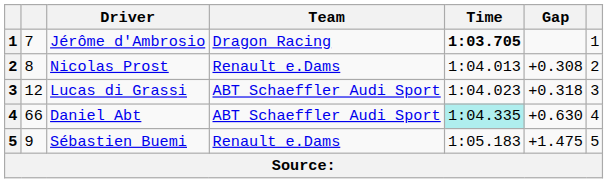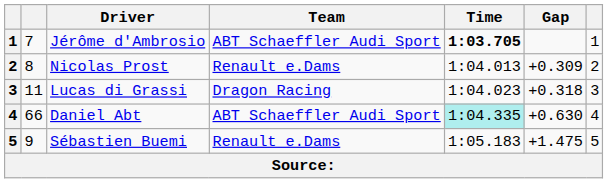 <table class="wikitable">
 <tr>
 <th></th>
 <th></th>
 <th>Driver</th>
 <th>Team</th>
 <th>Time</th>
 <th>Gap</th>
 <th></th>
 </tr>
 <tr>
 <th>1</th>
 <td>7</td>
 <td> <a href='#'>Jérôme d'Ambrosio</a></td>
-<td><a href='#'>Dragon Racing</a></td>
+<td><a href='#'>ABT Schaeffler Audi Sport</a></td>
 <td><strong>1:03.705</strong></td>
 <td></td>
 <td>1</td>
 </tr>
 <tr>
 <th>2</th>
 <td>8</td>
 <td> <a href='#'>Nicolas Prost</a></td>
 <td><a href='#'>Renault e.Dams</a></td>
 <td>1:04.013</td>
-<td>+0.308</td>
+<td>+0.309</td>
 <td>2</td>
 </tr>
 <tr>
 <th>3</th>
-<td>12</td>
+<td>11</td>
 <td> <a href='#'>Lucas di Grassi</a></td>
-<td><a href='#'>ABT Schaeffler Audi Sport</a></td>
+<td><a href='#'>Dragon Racing</a></td>
 <td>1:04.023</td>
 <td>+0.318</td>
 <td>3</td>
 </tr>
 <tr>
 <th>4</th>
 <td>66</td>
 <td> <a href='#'>Daniel Abt</a></td>
 <td><a href='#'>ABT Schaeffler Audi Sport</a></td>
 <td style="background: paleturquoise;">1:04.335</td>
 <td>+0.630</td>
 <td>4</td>
 </tr>
 <tr>
 <th>5</th>
 <td>9</td>
 <td> <a href='#'>Sébastien Buemi</a></td>
 <td><a href='#'>Renault e.Dams</a></td>
 <td>1:05.183</td>
 <td>+1.475</td>
 <td>5</td>
 </tr>
 <tr>
 <th colspan="7">Source:</th>
 </tr>
 </table>
